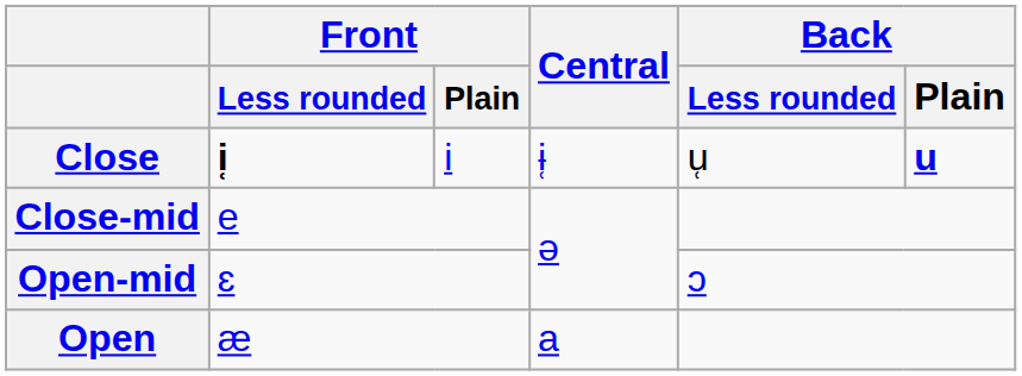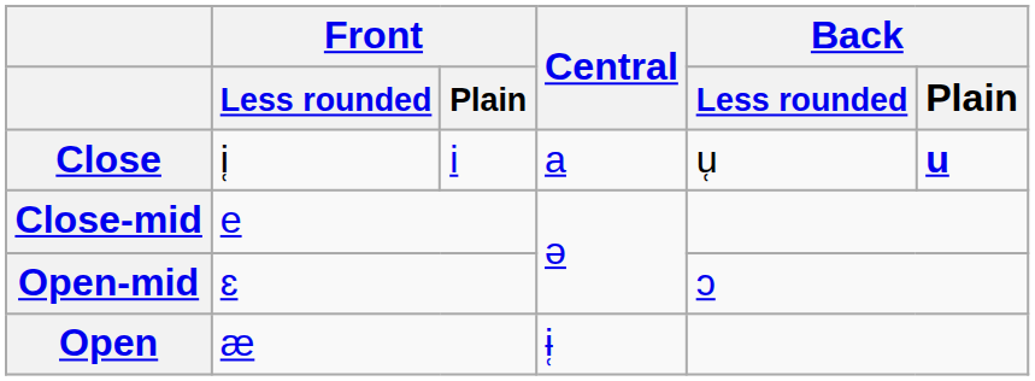 <table class="wikitable">
 <tr>
 <th></th>
 <th colspan="2"><a href='#'>Front</a></th>
 <th rowspan="2"><a href='#'>Central</a></th>
 <th colspan="2"><a href='#'>Back</a></th>
 </tr>
 <tr>
 <th></th>
 <th><small><a href='#'>Less rounded</a></small></th>
 <th><small>Plain</small></th>
 <th><small><a href='#'>Less rounded</a></small></th>
 <th>Plain</th>
 </tr>
 <tr>
 <th><a href='#'>Close</a></th>
-<td><strong>i̜</strong></td>
+<td>i̜</td>
 <td><a href='#'>i</a></td>
-<td><a href='#'>ɨ̜</a></td>
+<td><a href='#'>a</a></td>
 <td>u̜</td>
 <td><strong><a href='#'>u</a></strong></td>
 </tr>
 <tr>
 <th><a href='#'>Close-mid</a></th>
 <td colspan="2"><a href='#'>e</a></td>
 <td rowspan="2"><a href='#'>ə</a></td>
 <td colspan="2"></td>
 </tr>
 <tr>
 <th><a href='#'>Open-mid</a></th>
 <td colspan="2"><a href='#'>ɛ</a></td>
 <td colspan="2"><a href='#'>ɔ</a></td>
 </tr>
 <tr>
 <th><a href='#'>Open</a></th>
 <td colspan="2"><a href='#'>æ</a></td>
-<td><a href='#'>a</a></td>
+<td><a href='#'>ɨ̜</a></td>
 <td colspan="2"></td>
 </tr>
 </table>
